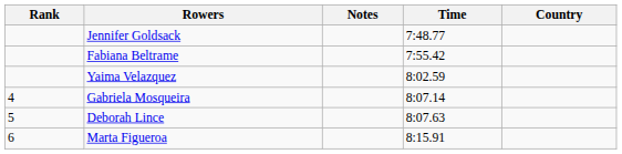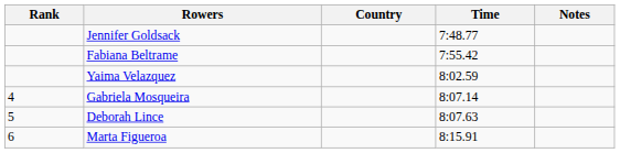 <table class="wikitable" width=60%>
 <tr>
 <th>Rank</th>
 <th>Rowers</th>
+<th>Country</th>
+<th>Time</th>
 <th>Notes</th>
-<th>Time</th>
-<th>Country</th>
 </tr>
 <tr>
 <td></td>
 <td><a href='#'>Jennifer Goldsack</a></td>
 <td></td>
 <td>7:48.77</td>
 <td></td>
 </tr>
 <tr>
 <td></td>
 <td><a href='#'>Fabiana Beltrame</a></td>
 <td></td>
 <td>7:55.42</td>
 <td></td>
 </tr>
 <tr>
 <td></td>
 <td><a href='#'>Yaima Velazquez</a></td>
 <td></td>
 <td>8:02.59</td>
 <td></td>
 </tr>
 <tr>
 <td>4</td>
 <td><a href='#'>Gabriela Mosqueira</a></td>
 <td></td>
 <td>8:07.14</td>
 <td></td>
 </tr>
 <tr>
 <td>5</td>
 <td><a href='#'>Deborah Lince</a></td>
 <td></td>
 <td>8:07.63</td>
 <td></td>
 </tr>
 <tr>
 <td>6</td>
 <td><a href='#'>Marta Figueroa</a></td>
 <td></td>
 <td>8:15.91</td>
 <td></td>
 </tr>
 </table>
